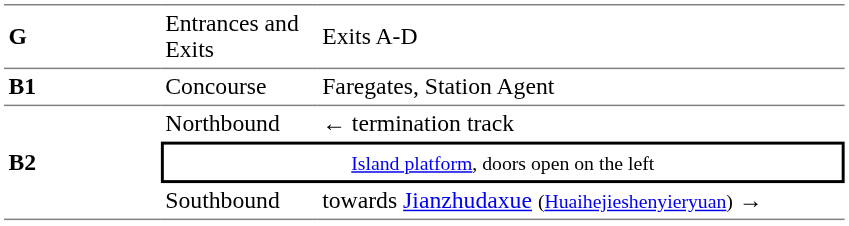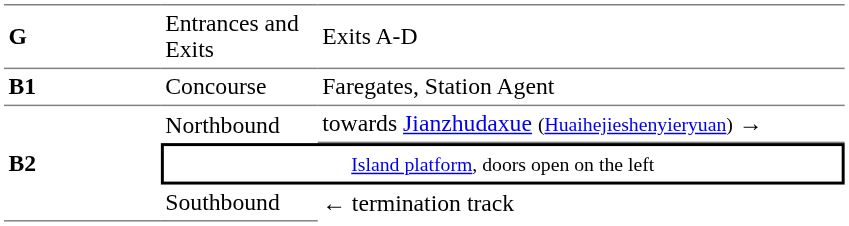 <table cellspacing=0 cellpadding=3>
 <tr>
 <td style="border-top:solid 1px gray;border-bottom:solid 1px gray;" width=100><strong>G</strong></td>
 <td style="border-top:solid 1px gray;border-bottom:solid 1px gray;" width=100>Entrances and Exits</td>
 <td style="border-top:solid 1px gray;border-bottom:solid 1px gray;" width=350>Exits A-D</td>
 </tr>
 <tr>
 <td style="border-bottom:solid 1px gray;"><strong>B1</strong></td>
 <td style="border-bottom:solid 1px gray;">Concourse</td>
 <td style="border-bottom:solid 1px gray;">Faregates, Station Agent</td>
 </tr>
 <tr>
 <td style="border-bottom:solid 1px gray;" rowspan=3><strong>B2</strong></td>
 <td>Northbound</td>
-<td>←  termination track</td>
+<td style="border-bottom:solid 1px gray;">  towards <a href='#'>Jianzhudaxue</a> <small>(<a href='#'>Huaihejieshenyieryuan</a>)</small> →</td>
 </tr>
 <tr>
 <td style="border-right:solid 2px black;border-left:solid 2px black;border-top:solid 2px black;border-bottom:solid 2px black;text-align:center;" colspan=2><small><a href='#'>Island platform</a>, doors open on the left</small></td>
 </tr>
 <tr>
 <td style="border-bottom:solid 1px gray;">Southbound</td>
-<td style="border-bottom:solid 1px gray;">  towards <a href='#'>Jianzhudaxue</a> <small>(<a href='#'>Huaihejieshenyieryuan</a>)</small> →</td>
+<td>←  termination track</td>
 </tr>
 </table>
